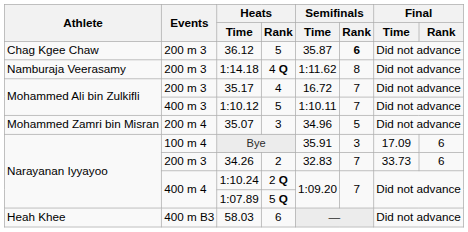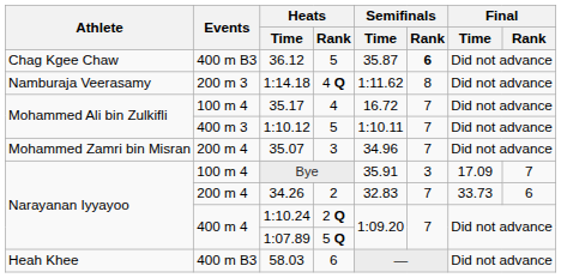 <table class="wikitable">
 <tr>
 <th rowspan="2">Athlete</th>
 <th rowspan="2">Events</th>
 <th colspan="2">Heats</th>
 <th colspan="2">Semifinals</th>
 <th colspan="2">Final</th>
 </tr>
 <tr>
 <th>Time</th>
 <th>Rank</th>
 <th>Time</th>
 <th>Rank</th>
 <th>Time</th>
 <th>Rank</th>
 </tr>
 <tr>
 <td>Chag Kgee Chaw</td>
-<td>200 m 3</td>
+<td align="center">400 m B3</td>
 <td align="center">36.12</td>
 <td align="center">5</td>
 <td align="center">35.87</td>
 <td align="center"><strong>6</strong></td>
 <td colspan="2" align="center">Did not advance</td>
 </tr>
 <tr>
 <td>Namburaja Veerasamy</td>
 <td>200 m 3</td>
 <td align="center">1:14.18</td>
 <td align="center">4 <strong>Q</strong></td>
 <td align="center">1:11.62</td>
 <td align="center">8</td>
 <td colspan="2" align="center">Did not advance</td>
 </tr>
 <tr>
 <td rowspan="2">Mohammed Ali bin Zulkifli</td>
-<td>200 m 3</td>
+<td>100 m 4</td>
 <td align="center">35.17</td>
 <td align="center">4</td>
 <td align="center">16.72</td>
 <td align="center">7</td>
 <td colspan="2" align="center">Did not advance</td>
 </tr>
 <tr>
 <td>400 m 3</td>
 <td align="center">1:10.12</td>
 <td align="center">5</td>
 <td align="center">1:10.11</td>
 <td align="center">7</td>
 <td colspan="2" align="center">Did not advance</td>
 </tr>
 <tr>
 <td>Mohammed Zamri bin Misran</td>
 <td>200 m 4</td>
 <td align="center">35.07</td>
 <td align="center">3</td>
 <td align="center">34.96</td>
-<td align="center">5</td>
+<td align="center">7</td>
 <td colspan="2" align="center">Did not advance</td>
 </tr>
 <tr>
 <td rowspan="4">Narayanan Iyyayoo</td>
 <td>100 m 4</td>
 <td colspan="2" style="background: #ececec; color: #2C2C2C; vertical-align: middle; font-size: 95%; text-align: center; " class="table-na">Bye</td>
 <td align="center">35.91</td>
 <td align="center">3</td>
 <td align="center">17.09</td>
-<td align="center">6</td>
+<td align="center">7</td>
 </tr>
 <tr>
-<td>200 m 3</td>
+<td>200 m 4</td>
 <td align="center">34.26</td>
 <td align="center">2</td>
 <td align="center">32.83</td>
 <td align="center">7</td>
 <td align="center">33.73</td>
 <td align="center">6</td>
 </tr>
 <tr>
 <td rowspan="2">400 m 4</td>
 <td align="center"><strong><em></em></strong> 1:10.24</td>
 <td align="center">2 <strong>Q</strong></td>
 <td rowspan="2" align="center">1:09.20</td>
 <td rowspan="2" align="center">7</td>
 <td colspan="2" rowspan="2" align="center">Did not advance</td>
 </tr>
 <tr>
 <td align="center"><strong><em></em></strong> 1:07.89</td>
 <td align="center">5 <strong>Q</strong></td>
 </tr>
 <tr>
 <td>Heah Khee</td>
 <td align="center">400 m B3</td>
 <td align="center">58.03</td>
 <td align="center">6</td>
 <td colspan="2" align="center" style="background: var(--background-color-interactive, #ececec); color: var(--color-base, #2C2C2C); vertical-align: middle; text-align: center; " class="table-na">—</td>
 <td colspan="2" align="center">Did not advance</td>
 </tr>
 </table>
